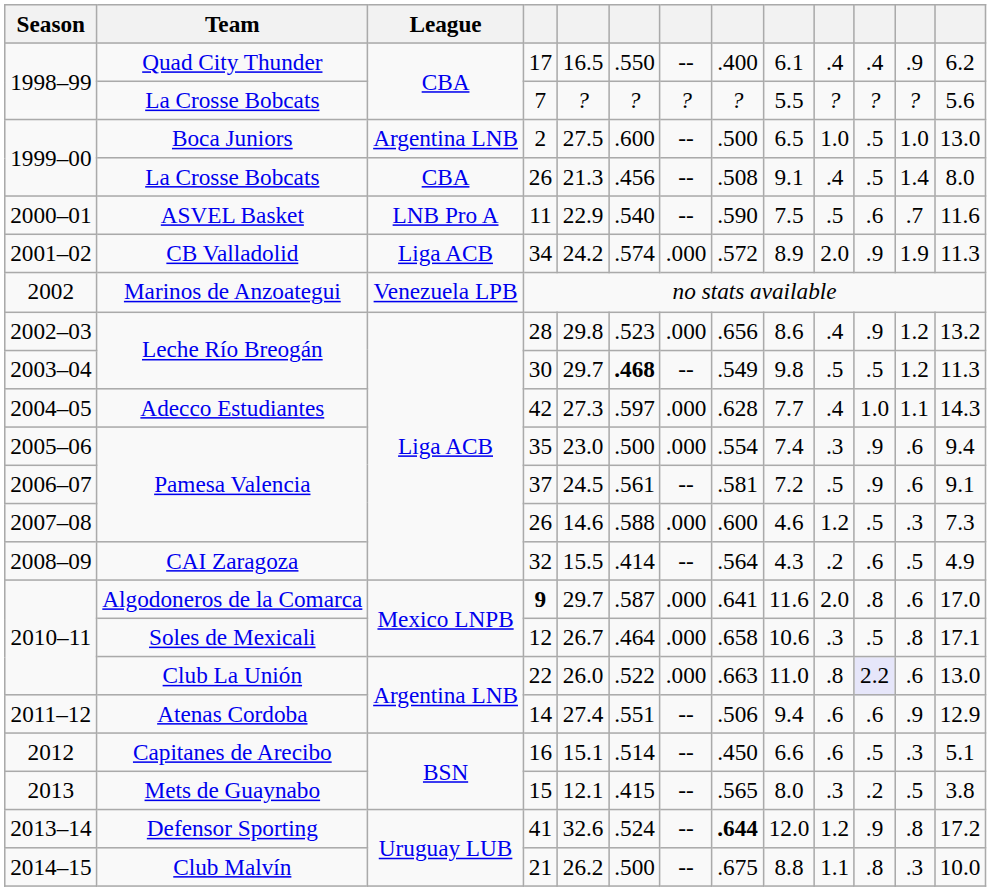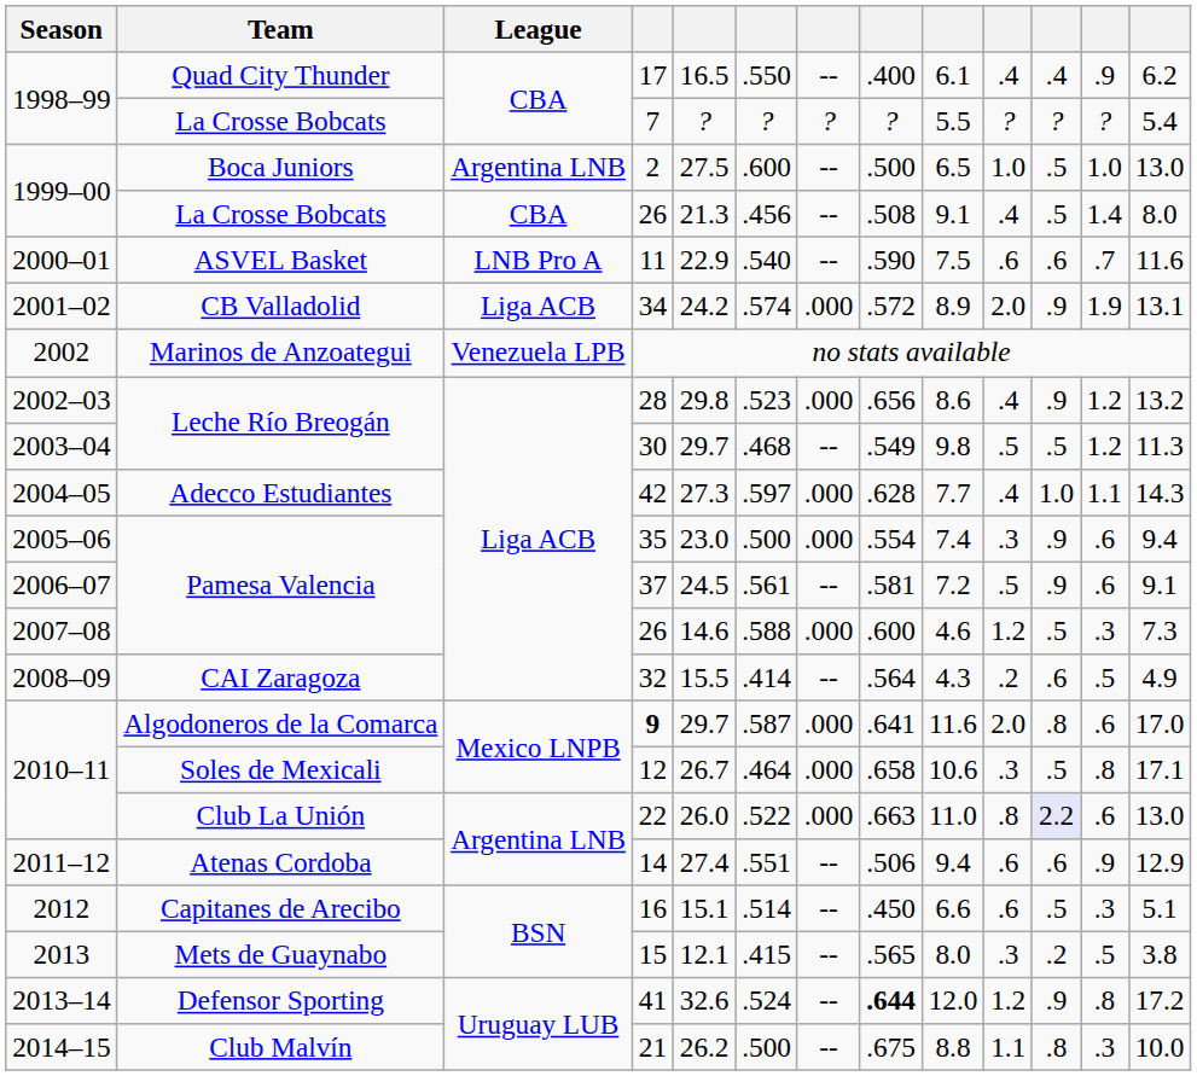 <table class="wikitable sortable" style="font-size:95%; text-align:center;">
 <tr>
 <th>Season</th>
 <th>Team</th>
 <th>League</th>
 <th></th>
 <th></th>
 <th></th>
 <th></th>
 <th></th>
 <th></th>
 <th></th>
 <th></th>
 <th></th>
 <th></th>
 </tr>
 <tr>
 <td rowspan="2">1998–99</td>
 <td><a href='#'>Quad City Thunder</a></td>
 <td rowspan="2"><a href='#'>CBA</a></td>
 <td>17</td>
 <td>16.5</td>
 <td>.550</td>
 <td>--</td>
 <td>.400</td>
 <td>6.1</td>
 <td>.4</td>
 <td>.4</td>
 <td>.9</td>
 <td>6.2</td>
 </tr>
 <tr>
 <td><a href='#'>La Crosse Bobcats</a></td>
 <td>7</td>
 <td><em>?</em></td>
 <td><em>?</em></td>
 <td><em>?</em></td>
 <td><em>?</em></td>
 <td>5.5</td>
 <td><em>?</em></td>
 <td><em>?</em></td>
 <td><em>?</em></td>
-<td>5.6</td>
+<td>5.4</td>
 </tr>
 <tr>
 <td rowspan="2">1999–00</td>
 <td><a href='#'>Boca Juniors</a></td>
 <td><a href='#'>Argentina LNB</a></td>
 <td>2</td>
 <td>27.5</td>
 <td>.600</td>
 <td>--</td>
 <td>.500</td>
 <td>6.5</td>
 <td>1.0</td>
 <td>.5</td>
 <td>1.0</td>
 <td>13.0</td>
 </tr>
 <tr>
 <td><a href='#'>La Crosse Bobcats</a></td>
 <td><a href='#'>CBA</a></td>
 <td>26</td>
 <td>21.3</td>
 <td>.456</td>
 <td>--</td>
 <td>.508</td>
 <td>9.1</td>
 <td>.4</td>
 <td>.5</td>
 <td>1.4</td>
 <td>8.0</td>
 </tr>
 <tr>
 <td>2000–01</td>
 <td><a href='#'>ASVEL Basket</a></td>
 <td><a href='#'>LNB Pro A</a></td>
 <td>11</td>
 <td>22.9</td>
 <td>.540</td>
 <td>--</td>
 <td>.590</td>
 <td>7.5</td>
-<td>.5</td>
+<td>.6</td>
 <td>.6</td>
 <td>.7</td>
 <td>11.6</td>
 </tr>
 <tr>
 <td>2001–02</td>
 <td><a href='#'>CB Valladolid</a></td>
 <td><a href='#'>Liga ACB</a></td>
 <td>34</td>
 <td>24.2</td>
 <td>.574</td>
 <td>.000</td>
 <td>.572</td>
 <td>8.9</td>
 <td>2.0</td>
 <td>.9</td>
 <td>1.9</td>
-<td>11.3</td>
+<td>13.1</td>
 </tr>
 <tr>
 <td>2002</td>
 <td><a href='#'>Marinos de Anzoategui</a></td>
 <td><a href='#'>Venezuela LPB</a></td>
 <td colspan="10"><em>no stats available</em></td>
 </tr>
 <tr>
 <td>2002–03</td>
 <td rowspan="2"><a href='#'>Leche Río Breogán</a></td>
 <td rowspan="7"><a href='#'>Liga ACB</a></td>
 <td>28</td>
 <td>29.8</td>
 <td>.523</td>
 <td>.000</td>
 <td>.656</td>
 <td>8.6</td>
 <td>.4</td>
 <td>.9</td>
 <td>1.2</td>
 <td>13.2</td>
 </tr>
 <tr>
 <td>2003–04</td>
 <td>30</td>
 <td>29.7</td>
-<td><strong>.468</strong></td>
+<td>.468</td>
 <td>--</td>
 <td>.549</td>
 <td>9.8</td>
 <td>.5</td>
 <td>.5</td>
 <td>1.2</td>
 <td>11.3</td>
 </tr>
 <tr>
 <td>2004–05</td>
 <td><a href='#'>Adecco Estudiantes</a></td>
 <td>42</td>
 <td>27.3</td>
 <td>.597</td>
 <td>.000</td>
 <td>.628</td>
 <td>7.7</td>
 <td>.4</td>
 <td>1.0</td>
 <td>1.1</td>
 <td>14.3</td>
 </tr>
 <tr>
 <td>2005–06</td>
 <td rowspan="3"><a href='#'>Pamesa Valencia</a></td>
 <td>35</td>
 <td>23.0</td>
 <td>.500</td>
 <td>.000</td>
 <td>.554</td>
 <td>7.4</td>
 <td>.3</td>
 <td>.9</td>
 <td>.6</td>
 <td>9.4</td>
 </tr>
 <tr>
 <td>2006–07</td>
 <td>37</td>
 <td>24.5</td>
 <td>.561</td>
 <td>--</td>
 <td>.581</td>
 <td>7.2</td>
 <td>.5</td>
 <td>.9</td>
 <td>.6</td>
 <td>9.1</td>
 </tr>
 <tr>
 <td>2007–08</td>
 <td>26</td>
 <td>14.6</td>
 <td>.588</td>
 <td>.000</td>
 <td>.600</td>
 <td>4.6</td>
 <td>1.2</td>
 <td>.5</td>
 <td>.3</td>
 <td>7.3</td>
 </tr>
 <tr>
 <td>2008–09</td>
 <td><a href='#'>CAI Zaragoza</a></td>
 <td>32</td>
 <td>15.5</td>
 <td>.414</td>
 <td>--</td>
 <td>.564</td>
 <td>4.3</td>
 <td>.2</td>
 <td>.6</td>
 <td>.5</td>
 <td>4.9</td>
 </tr>
 <tr>
 <td rowspan="3">2010–11</td>
 <td><a href='#'>Algodoneros de la Comarca</a></td>
 <td rowspan="2"><a href='#'>Mexico LNPB</a></td>
 <td><strong>9</strong></td>
 <td>29.7</td>
 <td>.587</td>
 <td>.000</td>
 <td>.641</td>
 <td>11.6</td>
 <td>2.0</td>
 <td>.8</td>
 <td>.6</td>
 <td>17.0</td>
 </tr>
 <tr>
 <td><a href='#'>Soles de Mexicali</a></td>
 <td>12</td>
 <td>26.7</td>
 <td>.464</td>
 <td>.000</td>
 <td>.658</td>
 <td>10.6</td>
 <td>.3</td>
 <td>.5</td>
 <td>.8</td>
 <td>17.1</td>
 </tr>
 <tr>
 <td><a href='#'>Club La Unión</a></td>
 <td rowspan="2"><a href='#'>Argentina LNB</a></td>
 <td>22</td>
 <td>26.0</td>
 <td>.522</td>
 <td>.000</td>
 <td>.663</td>
 <td>11.0</td>
 <td>.8</td>
 <td style="background: lavender;">2.2</td>
 <td>.6</td>
 <td>13.0</td>
 </tr>
 <tr>
 <td>2011–12</td>
 <td><a href='#'>Atenas Cordoba</a></td>
 <td>14</td>
 <td>27.4</td>
 <td>.551</td>
 <td>--</td>
 <td>.506</td>
 <td>9.4</td>
 <td>.6</td>
 <td>.6</td>
 <td>.9</td>
 <td>12.9</td>
 </tr>
 <tr>
 <td>2012</td>
 <td><a href='#'>Capitanes de Arecibo</a></td>
 <td rowspan="2"><a href='#'>BSN</a></td>
 <td>16</td>
 <td>15.1</td>
 <td>.514</td>
 <td>--</td>
 <td>.450</td>
 <td>6.6</td>
 <td>.6</td>
 <td>.5</td>
 <td>.3</td>
 <td>5.1</td>
 </tr>
 <tr>
 <td>2013</td>
 <td><a href='#'>Mets de Guaynabo</a></td>
 <td>15</td>
 <td>12.1</td>
 <td>.415</td>
 <td>--</td>
 <td>.565</td>
 <td>8.0</td>
 <td>.3</td>
 <td>.2</td>
 <td>.5</td>
 <td>3.8</td>
 </tr>
 <tr>
 <td>2013–14</td>
 <td><a href='#'>Defensor Sporting</a></td>
 <td rowspan="2"><a href='#'>Uruguay LUB</a></td>
 <td>41</td>
 <td>32.6</td>
 <td>.524</td>
 <td>--</td>
 <td><strong>.644</strong></td>
 <td>12.0</td>
 <td>1.2</td>
 <td>.9</td>
 <td>.8</td>
 <td>17.2</td>
 </tr>
 <tr>
 <td>2014–15</td>
 <td><a href='#'>Club Malvín</a></td>
 <td>21</td>
 <td>26.2</td>
 <td>.500</td>
 <td>--</td>
 <td>.675</td>
 <td>8.8</td>
 <td>1.1</td>
 <td>.8</td>
 <td>.3</td>
 <td>10.0</td>
 </tr>
 </table>
